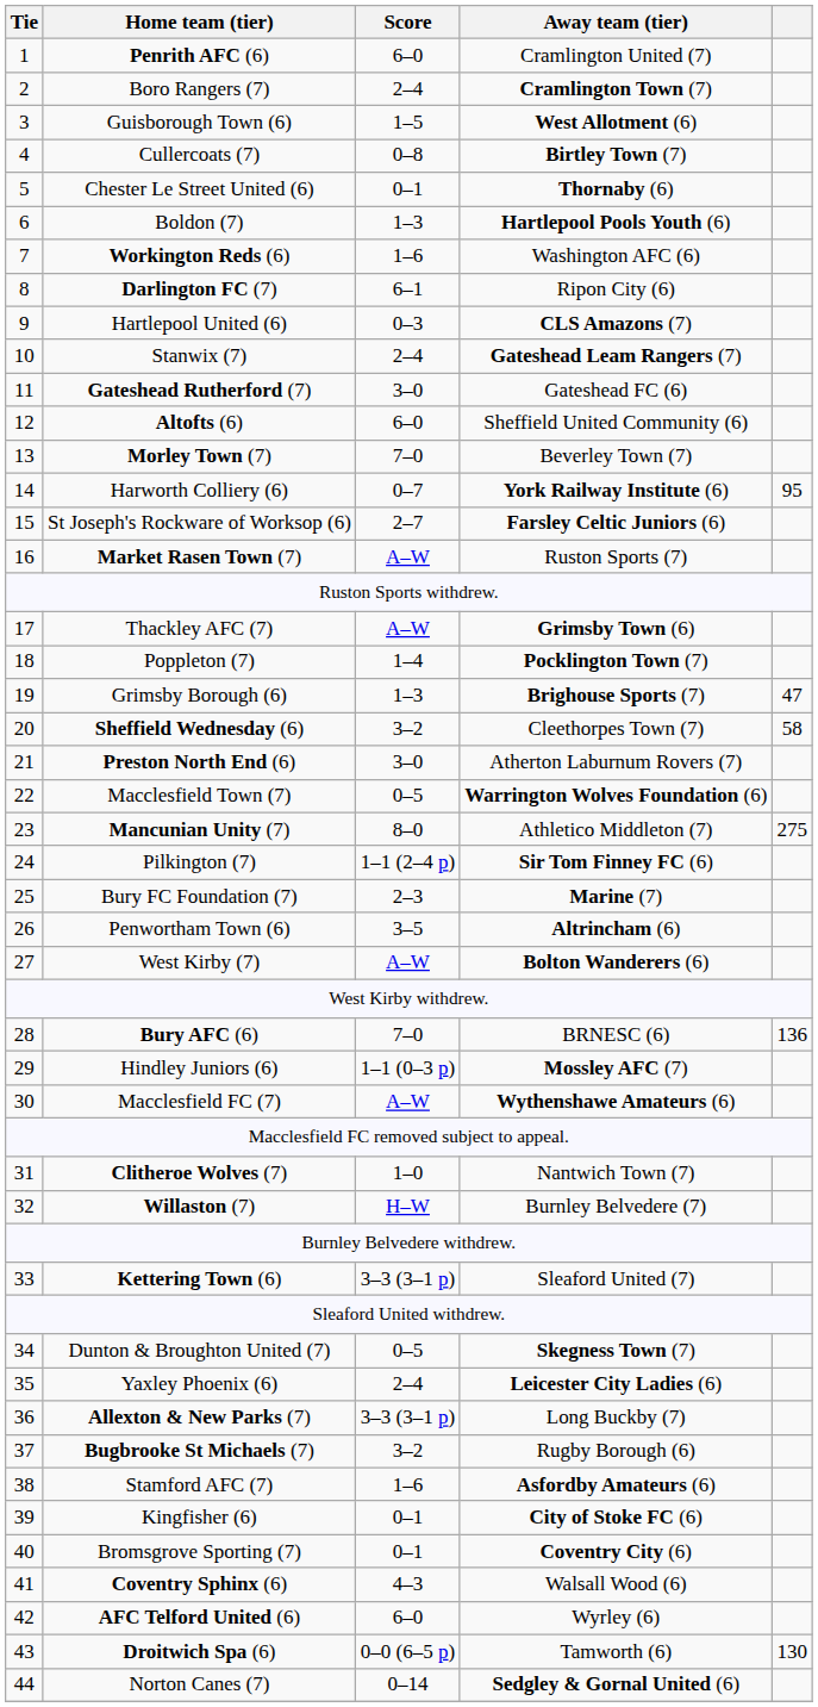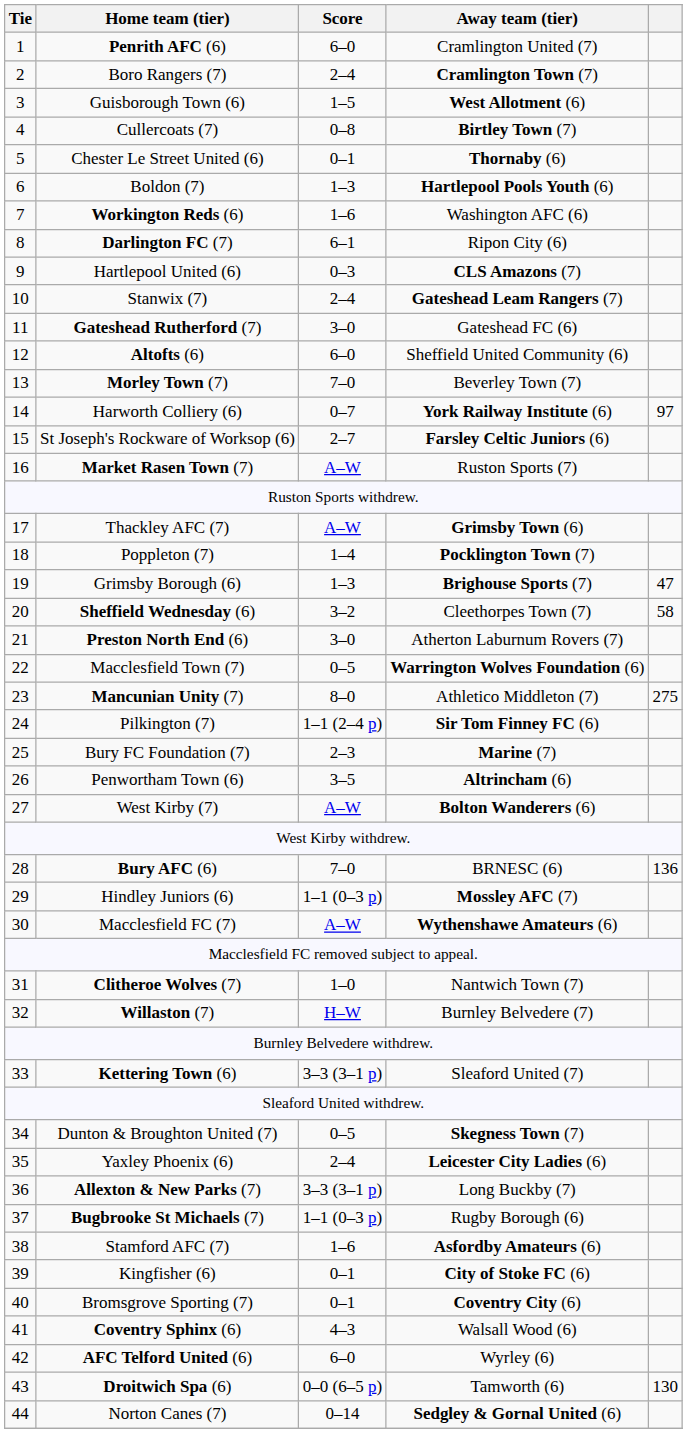 <table class="wikitable" style="text-align:center; font-size:85%">
 <tr>
 <th>Tie</th>
 <th>Home team (tier)</th>
 <th>Score</th>
 <th>Away team (tier)</th>
 <th></th>
 </tr>
 <tr>
 <td>1</td>
 <td><strong>Penrith AFC</strong> (6)</td>
 <td>6–0</td>
 <td>Cramlington United (7)</td>
 <td></td>
 </tr>
 <tr>
 <td>2</td>
 <td>Boro Rangers (7)</td>
 <td>2–4</td>
 <td><strong>Cramlington Town</strong> (7)</td>
 <td></td>
 </tr>
 <tr>
 <td>3</td>
 <td>Guisborough Town (6)</td>
 <td>1–5</td>
 <td><strong>West Allotment</strong> (6)</td>
 <td></td>
 </tr>
 <tr>
 <td>4</td>
 <td>Cullercoats (7)</td>
 <td>0–8</td>
 <td><strong>Birtley Town</strong> (7)</td>
 <td></td>
 </tr>
 <tr>
 <td>5</td>
 <td>Chester Le Street United (6)</td>
 <td>0–1</td>
 <td><strong>Thornaby</strong> (6)</td>
 <td></td>
 </tr>
 <tr>
 <td>6</td>
 <td>Boldon (7)</td>
 <td>1–3</td>
 <td><strong>Hartlepool Pools Youth</strong> (6)</td>
 <td></td>
 </tr>
 <tr>
 <td>7</td>
 <td><strong>Workington Reds</strong> (6)</td>
 <td>1–6</td>
 <td>Washington AFC (6)</td>
 <td></td>
 </tr>
 <tr>
 <td>8</td>
 <td><strong>Darlington FC</strong> (7)</td>
 <td>6–1</td>
 <td>Ripon City (6)</td>
 <td></td>
 </tr>
 <tr>
 <td>9</td>
 <td>Hartlepool United (6)</td>
 <td>0–3</td>
 <td><strong>CLS Amazons</strong> (7)</td>
 <td></td>
 </tr>
 <tr>
 <td>10</td>
 <td>Stanwix (7)</td>
 <td>2–4</td>
 <td><strong>Gateshead Leam Rangers</strong> (7)</td>
 <td></td>
 </tr>
 <tr>
 <td>11</td>
 <td><strong>Gateshead Rutherford</strong> (7)</td>
 <td>3–0</td>
 <td>Gateshead FC (6)</td>
 <td></td>
 </tr>
 <tr>
 <td>12</td>
 <td><strong>Altofts</strong> (6)</td>
 <td>6–0</td>
 <td>Sheffield United Community (6)</td>
 <td></td>
 </tr>
 <tr>
 <td>13</td>
 <td><strong>Morley Town</strong> (7)</td>
 <td>7–0</td>
 <td>Beverley Town (7)</td>
 <td></td>
 </tr>
 <tr>
 <td>14</td>
 <td>Harworth Colliery (6)</td>
 <td>0–7</td>
 <td><strong>York Railway Institute</strong> (6)</td>
-<td>95</td>
+<td>97</td>
 </tr>
 <tr>
 <td>15</td>
 <td>St Joseph's Rockware of Worksop (6)</td>
 <td>2–7</td>
 <td><strong>Farsley Celtic Juniors</strong> (6)</td>
 <td></td>
 </tr>
 <tr>
 <td>16</td>
 <td><strong>Market Rasen Town</strong> (7)</td>
 <td><a href='#'>A–W</a></td>
 <td>Ruston Sports (7)</td>
 <td></td>
 </tr>
 <tr>
 <td colspan="5" style="background:GhostWhite; height:20px; text-align:center; font-size:90%">Ruston Sports withdrew.</td>
 </tr>
 <tr>
 <td>17</td>
 <td>Thackley AFC (7)</td>
 <td><a href='#'>A–W</a></td>
 <td><strong>Grimsby Town</strong> (6)</td>
 <td></td>
 </tr>
 <tr>
 <td>18</td>
 <td>Poppleton (7)</td>
 <td>1–4</td>
 <td><strong>Pocklington Town</strong> (7)</td>
 <td></td>
 </tr>
 <tr>
 <td>19</td>
 <td>Grimsby Borough (6)</td>
 <td>1–3</td>
 <td><strong>Brighouse Sports</strong> (7)</td>
 <td>47</td>
 </tr>
 <tr>
 <td>20</td>
 <td><strong>Sheffield Wednesday</strong> (6)</td>
 <td>3–2</td>
 <td>Cleethorpes Town (7)</td>
 <td>58</td>
 </tr>
 <tr>
 <td>21</td>
 <td><strong>Preston North End</strong> (6)</td>
 <td>3–0</td>
 <td>Atherton Laburnum Rovers (7)</td>
 <td></td>
 </tr>
 <tr>
 <td>22</td>
 <td>Macclesfield Town (7)</td>
 <td>0–5</td>
 <td><strong>Warrington Wolves Foundation</strong> (6)</td>
 <td></td>
 </tr>
 <tr>
 <td>23</td>
 <td><strong>Mancunian Unity</strong> (7)</td>
 <td>8–0</td>
 <td>Athletico Middleton (7)</td>
 <td>275</td>
 </tr>
 <tr>
 <td>24</td>
 <td>Pilkington (7)</td>
 <td>1–1 (2–4 <a href='#'>p</a>)</td>
 <td><strong>Sir Tom Finney FC</strong> (6)</td>
 <td></td>
 </tr>
 <tr>
 <td>25</td>
 <td>Bury FC Foundation (7)</td>
 <td>2–3</td>
 <td><strong>Marine</strong> (7)</td>
 <td></td>
 </tr>
 <tr>
 <td>26</td>
 <td>Penwortham Town (6)</td>
 <td>3–5</td>
 <td><strong>Altrincham</strong> (6)</td>
 <td></td>
 </tr>
 <tr>
 <td>27</td>
 <td>West Kirby (7)</td>
 <td><a href='#'>A–W</a></td>
 <td><strong>Bolton Wanderers</strong> (6)</td>
 <td></td>
 </tr>
 <tr>
 <td colspan="5" style="background:GhostWhite; height:20px; text-align:center; font-size:90%">West Kirby withdrew.</td>
 </tr>
 <tr>
 <td>28</td>
 <td><strong>Bury AFC</strong> (6)</td>
 <td>7–0</td>
 <td>BRNESC (6)</td>
 <td>136</td>
 </tr>
 <tr>
 <td>29</td>
 <td>Hindley Juniors (6)</td>
 <td>1–1 (0–3 <a href='#'>p</a>)</td>
 <td><strong>Mossley AFC</strong> (7)</td>
 <td></td>
 </tr>
 <tr>
 <td>30</td>
 <td>Macclesfield FC (7)</td>
 <td><a href='#'>A–W</a></td>
 <td><strong>Wythenshawe Amateurs</strong> (6)</td>
 <td></td>
 </tr>
 <tr>
 <td colspan="5" style="background:GhostWhite; height:20px; text-align:center; font-size:90%">Macclesfield FC removed subject to appeal.</td>
 </tr>
 <tr>
 <td>31</td>
 <td><strong>Clitheroe Wolves</strong> (7)</td>
 <td>1–0</td>
 <td>Nantwich Town (7)</td>
 <td></td>
 </tr>
 <tr>
 <td>32</td>
 <td><strong>Willaston</strong> (7)</td>
 <td><a href='#'>H–W</a></td>
 <td>Burnley Belvedere (7)</td>
 <td></td>
 </tr>
 <tr>
 <td colspan="5" style="background:GhostWhite; height:20px; text-align:center; font-size:90%">Burnley Belvedere withdrew.</td>
 </tr>
 <tr>
 <td>33</td>
 <td><strong>Kettering Town</strong> (6)</td>
 <td>3–3 (3–1 <a href='#'>p</a>)</td>
 <td>Sleaford United (7)</td>
 <td></td>
 </tr>
 <tr>
 <td colspan="5" style="background:GhostWhite; height:20px; text-align:center; font-size:90%">Sleaford United withdrew.</td>
 </tr>
 <tr>
 <td>34</td>
 <td>Dunton & Broughton United (7)</td>
 <td>0–5</td>
 <td><strong>Skegness Town</strong> (7)</td>
 <td></td>
 </tr>
 <tr>
 <td>35</td>
 <td>Yaxley Phoenix (6)</td>
 <td>2–4</td>
 <td><strong>Leicester City Ladies</strong> (6)</td>
 <td></td>
 </tr>
 <tr>
 <td>36</td>
 <td><strong>Allexton & New Parks</strong> (7)</td>
 <td>3–3 (3–1 <a href='#'>p</a>)</td>
 <td>Long Buckby (7)</td>
 <td></td>
 </tr>
 <tr>
 <td>37</td>
 <td><strong>Bugbrooke St Michaels</strong> (7)</td>
-<td>3–2</td>
+<td>1–1 (0–3 <a href='#'>p</a>)</td>
 <td>Rugby Borough (6)</td>
 <td></td>
 </tr>
 <tr>
 <td>38</td>
 <td>Stamford AFC (7)</td>
 <td>1–6</td>
 <td><strong>Asfordby Amateurs</strong> (6)</td>
 <td></td>
 </tr>
 <tr>
 <td>39</td>
 <td>Kingfisher (6)</td>
 <td>0–1</td>
 <td><strong>City of Stoke FC</strong> (6)</td>
 <td></td>
 </tr>
 <tr>
 <td>40</td>
 <td>Bromsgrove Sporting (7)</td>
 <td>0–1</td>
 <td><strong>Coventry City</strong> (6)</td>
 <td></td>
 </tr>
 <tr>
 <td>41</td>
 <td><strong>Coventry Sphinx</strong> (6)</td>
 <td>4–3</td>
 <td>Walsall Wood (6)</td>
 <td></td>
 </tr>
 <tr>
 <td>42</td>
 <td><strong>AFC Telford United</strong> (6)</td>
 <td>6–0</td>
 <td>Wyrley (6)</td>
 <td></td>
 </tr>
 <tr>
 <td>43</td>
 <td><strong>Droitwich Spa</strong> (6)</td>
 <td>0–0 (6–5 <a href='#'>p</a>)</td>
 <td>Tamworth (6)</td>
 <td>130</td>
 </tr>
 <tr>
 <td>44</td>
 <td>Norton Canes (7)</td>
 <td>0–14</td>
 <td><strong>Sedgley & Gornal United</strong> (6)</td>
 <td></td>
 </tr>
 <tr>
 </tr>
 </table>
